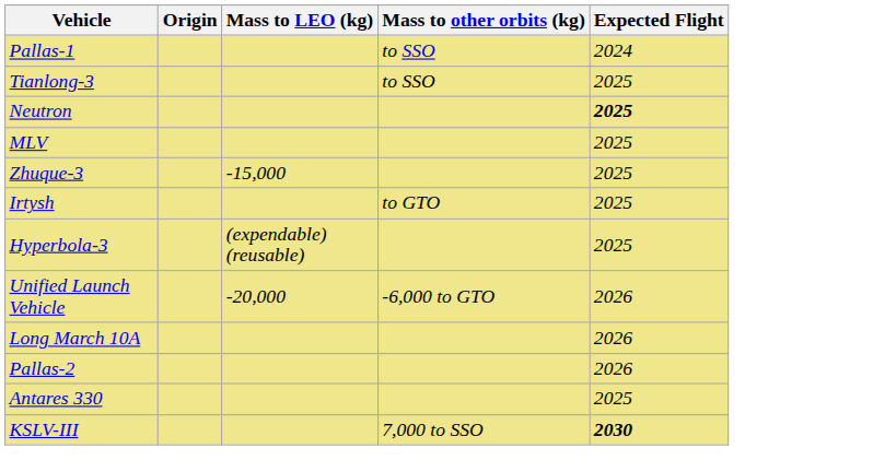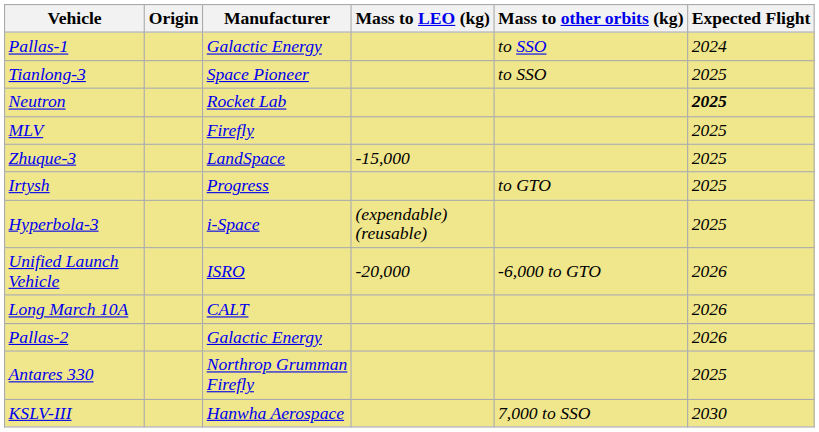 <table class="wikitable sortable sticky-header">
 <tr>
 <th width="120">Vehicle</th>
 <th>Origin</th>
+<th>Manufacturer</th>
 <th>Mass to <a href='#'>LEO</a> (kg)</th>
 <th>Mass to <a href='#'>other orbits</a> (kg)</th>
 <th>Expected Flight</th>
 </tr>
 <tr style="background:khaki;font-style:italic">
 <td><a href='#'>Pallas-1</a></td>
 <td></td>
+<td><a href='#'>Galactic Energy</a></td>
 <td></td>
 <td> to <a href='#'>SSO</a></td>
 <td>2024</td>
 </tr>
 <tr style="background:khaki;font-style:italic">
 <td><a href='#'>Tianlong-3</a></td>
 <td></td>
+<td><a href='#'>Space Pioneer</a></td>
 <td></td>
 <td> to SSO</td>
 <td>2025</td>
 </tr>
 <tr style="background:khaki;font-style:italic">
 <td><a href='#'>Neutron</a></td>
 <td><br></td>
+<td><a href='#'>Rocket Lab</a></td>
 <td></td>
 <td></td>
 <td><strong>2025</strong></td>
 </tr>
 <tr style="background:khaki;font-style:italic">
 <td><a href='#'>MLV</a></td>
 <td></td>
+<td><a href='#'>Firefly</a></td>
 <td></td>
 <td></td>
 <td>2025</td>
 </tr>
 <tr style="background:khaki;font-style:italic">
 <td><a href='#'>Zhuque-3</a></td>
 <td></td>
+<td><a href='#'>LandSpace</a></td>
 <td>-15,000</td>
 <td></td>
 <td>2025</td>
 </tr>
 <tr style="background:khaki;font-style:italic">
 <td><a href='#'>Irtysh</a></td>
 <td></td>
+<td><a href='#'>Progress</a></td>
 <td></td>
 <td> to GTO</td>
 <td>2025</td>
 </tr>
 <tr style="background:khaki;font-style:italic">
 <td><a href='#'>Hyperbola-3</a></td>
 <td></td>
+<td><a href='#'>i-Space</a></td>
 <td> (expendable)<br> (reusable)</td>
 <td></td>
 <td>2025</td>
 </tr>
 <tr style="background:khaki;font-style:italic">
 <td><a href='#'>Unified Launch Vehicle</a></td>
 <td></td>
+<td><a href='#'>ISRO</a></td>
 <td>-20,000</td>
 <td>-6,000 to GTO</td>
 <td>2026</td>
 </tr>
 <tr style="background:khaki;font-style:italic">
 <td><a href='#'>Long March 10A</a></td>
 <td></td>
+<td><a href='#'>CALT</a></td>
 <td></td>
 <td></td>
 <td>2026</td>
 </tr>
 <tr style="background:khaki;font-style:italic">
 <td><a href='#'>Pallas-2</a></td>
 <td></td>
+<td><a href='#'>Galactic Energy</a></td>
 <td></td>
 <td></td>
 <td>2026</td>
 </tr>
 <tr style="background:khaki;font-style:italic">
 <td><a href='#'>Antares 330</a></td>
 <td></td>
+<td><a href='#'>Northrop Grumman</a><br><a href='#'>Firefly</a></td>
 <td></td>
 <td></td>
 <td>2025</td>
 </tr>
 <tr style="background:khaki;font-style:italic">
 <td><a href='#'>KSLV-III</a></td>
 <td></td>
+<td><a href='#'>Hanwha Aerospace</a></td>
 <td></td>
 <td>7,000 to SSO</td>
-<td><strong>2030</strong></td>
+<td>2030</td>
 </tr>
 </table>
